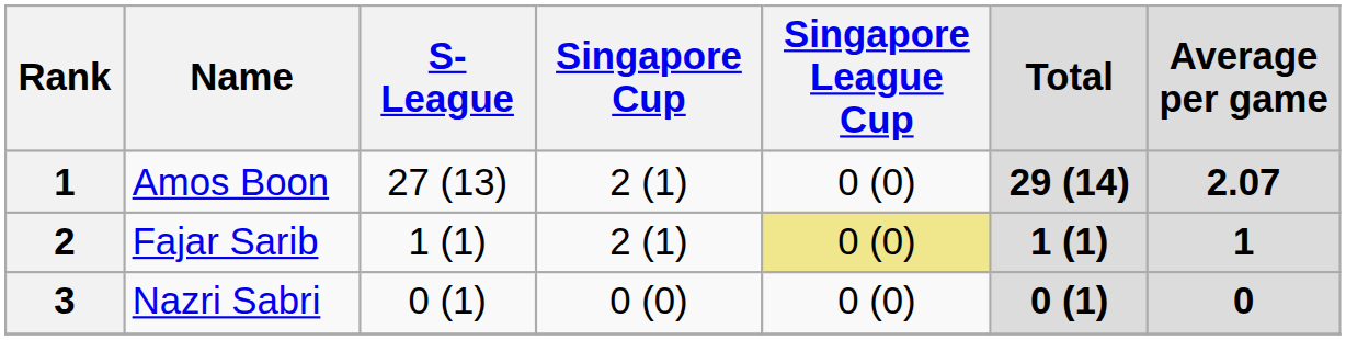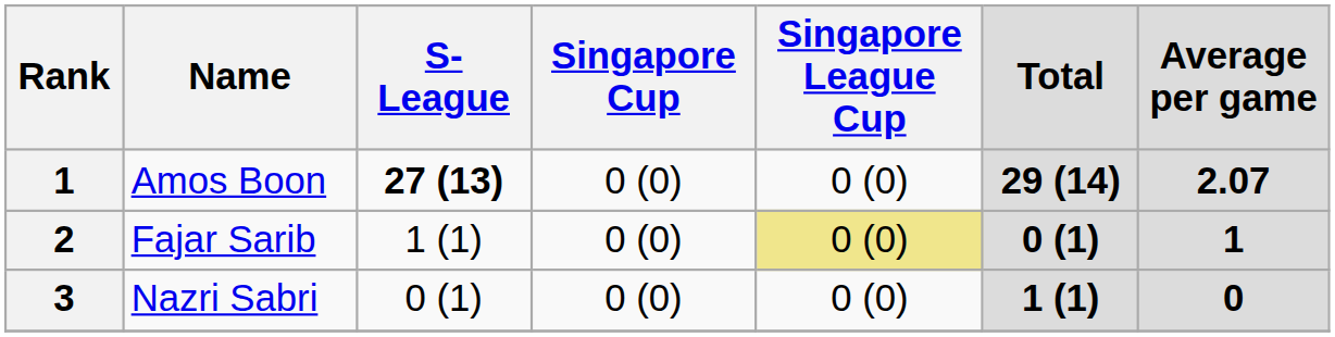 <table class="wikitable" style="text-align: center;" width=90%>
 <tr>
 <th width=3%>Rank</th>
 <th width=15%>Name</th>
 <th width=10%><a href='#'>S-League</a></th>
 <th width=10%><a href='#'>Singapore Cup</a></th>
 <th width=10%><a href='#'>Singapore League Cup</a></th>
 <th width=10% style="background: #DCDCDC">Total</th>
 <th width=10% style="background: #DCDCDC">Average per game</th>
 </tr>
 <tr>
 <th>1</th>
 <td style="text-align:left;"> <a href='#'>Amos Boon</a></td>
-<td>27 (13)</td>
-<td>2 (1)</td>
+<td><strong>27 (13)</strong></td>
+<td>0 (0)</td>
 <td>0 (0)</td>
 <th style="background: #DCDCDC"><strong>29 (14)</strong></th>
 <th style="background: #DCDCDC"><strong>2.07</strong></th>
 </tr>
 <tr>
 <th>2</th>
 <td style="text-align:left;"> <a href='#'>Fajar Sarib</a></td>
 <td>1 (1)</td>
-<td>2 (1)</td>
+<td>0 (0)</td>
 <td style="background: khaki;">0 (0)</td>
-<th style="background: #DCDCDC"><strong>1 (1)</strong></th>
+<th style="background: #DCDCDC"><strong>0 (1)</strong></th>
 <th style="background: #DCDCDC"><strong>1</strong></th>
 </tr>
 <tr>
 <th>3</th>
 <td style="text-align:left;"> <a href='#'>Nazri Sabri</a></td>
 <td>0 (1)</td>
 <td>0 (0)</td>
 <td>0 (0)</td>
-<th style="background: #DCDCDC"><strong>0 (1)</strong></th>
+<th style="background: #DCDCDC"><strong>1 (1)</strong></th>
 <th style="background: #DCDCDC"><strong>0</strong></th>
 </tr>
 <tr>
 </tr>
 </table>
